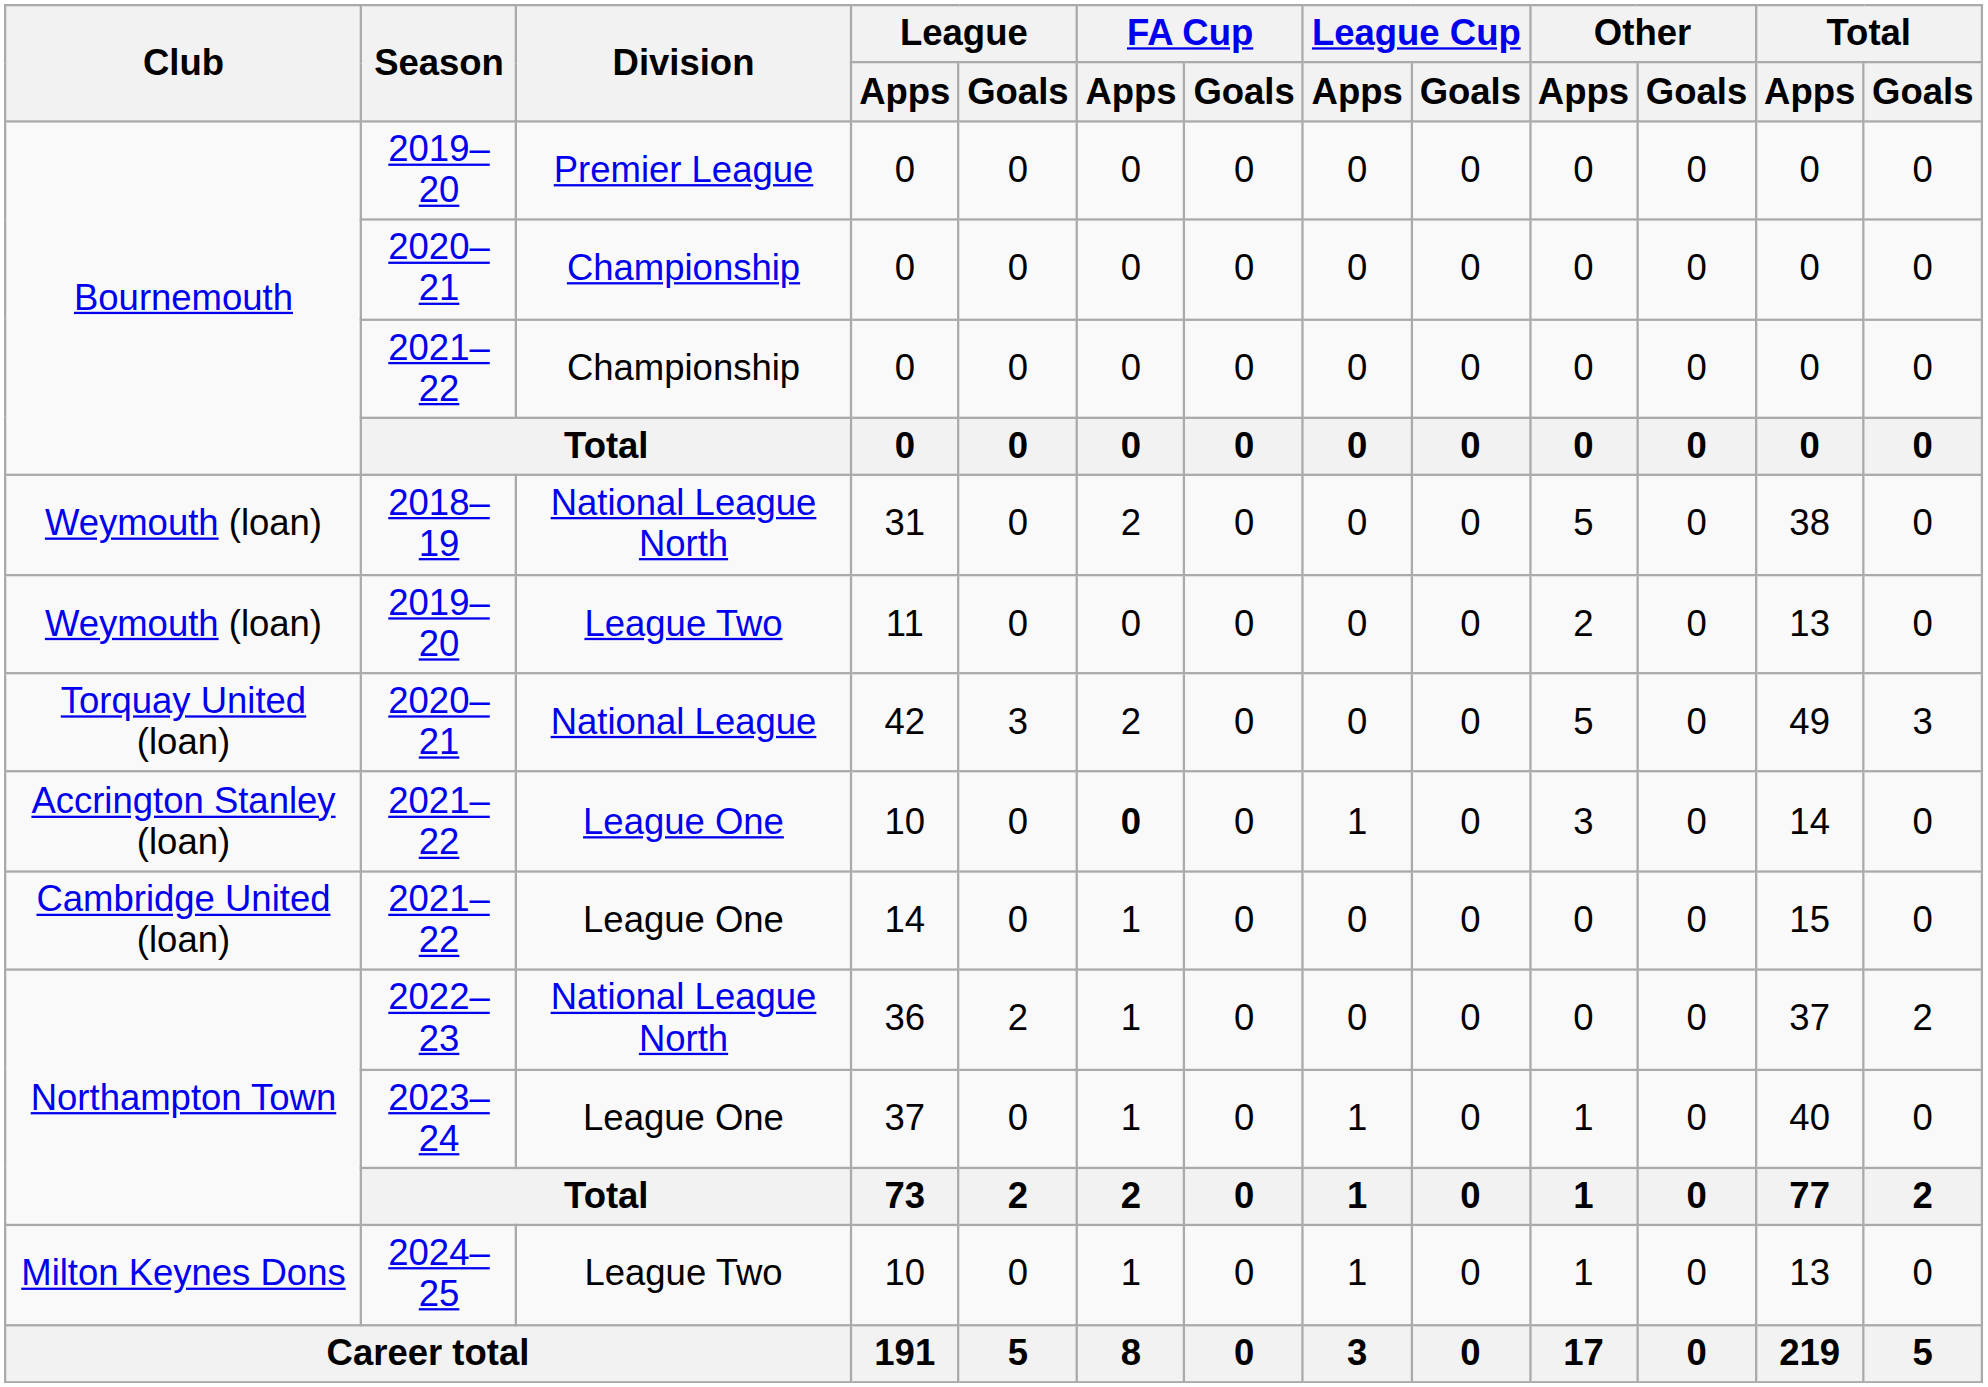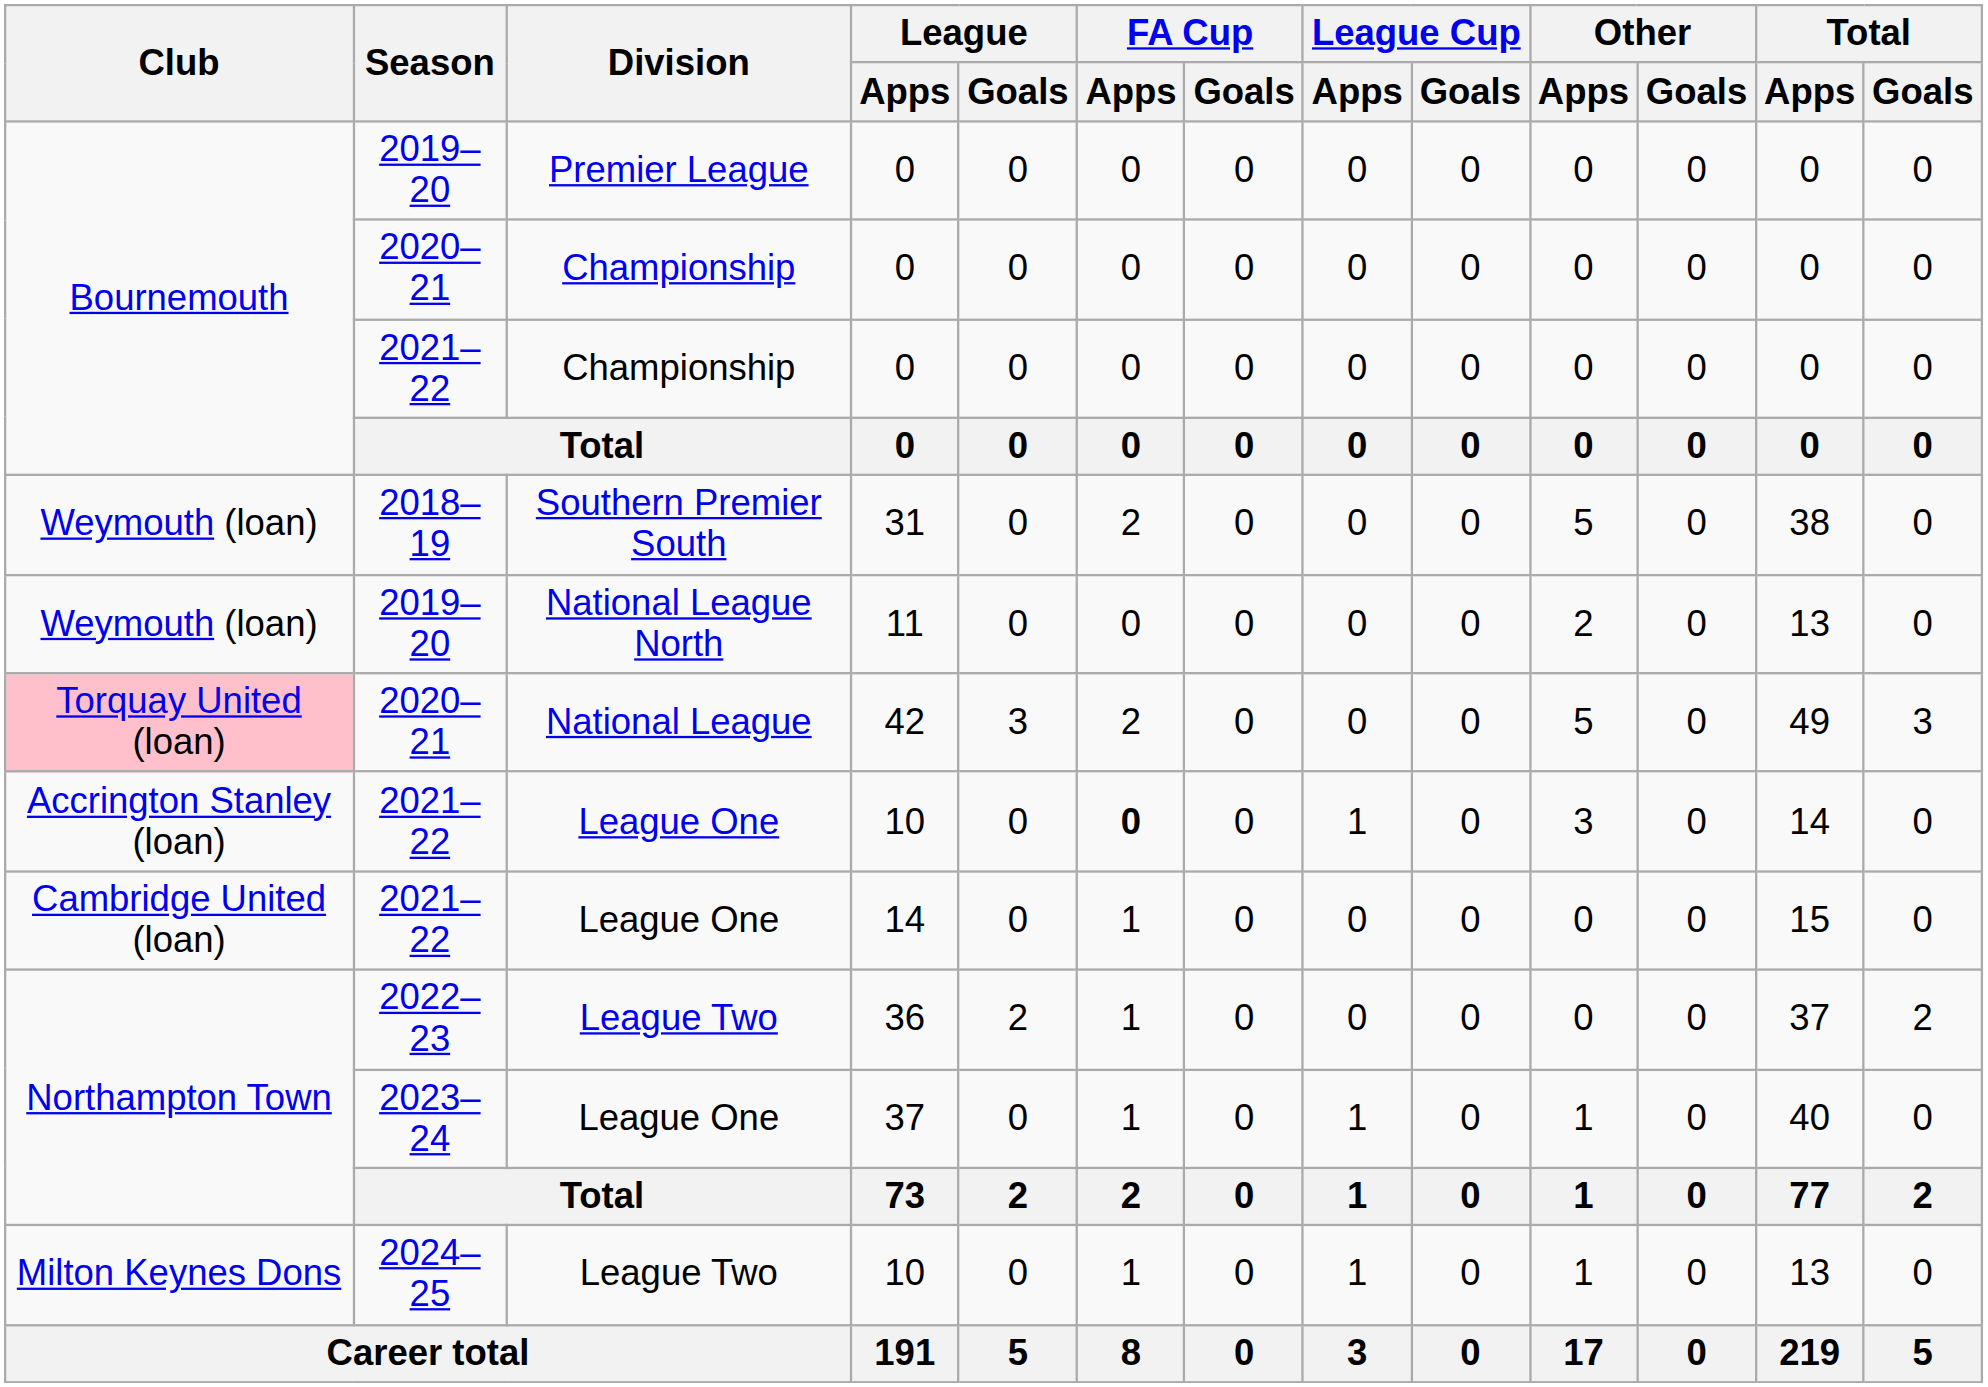 <table class="wikitable" style="text-align:center">
 <tr>
 <th rowspan="2">Club</th>
 <th rowspan="2">Season</th>
 <th rowspan="2">Division</th>
 <th colspan="2">League</th>
 <th colspan="2"><a href='#'>FA Cup</a></th>
 <th colspan="2"><a href='#'>League Cup</a></th>
 <th colspan="2">Other</th>
 <th colspan="2">Total</th>
 </tr>
 <tr>
 <th>Apps</th>
 <th>Goals</th>
 <th>Apps</th>
 <th>Goals</th>
 <th>Apps</th>
 <th>Goals</th>
 <th>Apps</th>
 <th>Goals</th>
 <th>Apps</th>
 <th>Goals</th>
 </tr>
 <tr>
 <td rowspan="4"><a href='#'>Bournemouth</a></td>
 <td><a href='#'>2019–20</a></td>
 <td><a href='#'>Premier League</a></td>
 <td>0</td>
 <td>0</td>
 <td>0</td>
 <td>0</td>
 <td>0</td>
 <td>0</td>
 <td>0</td>
 <td>0</td>
 <td>0</td>
 <td>0</td>
 </tr>
 <tr>
 <td><a href='#'>2020–21</a></td>
 <td><a href='#'>Championship</a></td>
 <td>0</td>
 <td>0</td>
 <td>0</td>
 <td>0</td>
 <td>0</td>
 <td>0</td>
 <td>0</td>
 <td>0</td>
 <td>0</td>
 <td>0</td>
 </tr>
 <tr>
 <td><a href='#'>2021–22</a></td>
 <td>Championship</td>
 <td>0</td>
 <td>0</td>
 <td>0</td>
 <td>0</td>
 <td>0</td>
 <td>0</td>
 <td>0</td>
 <td>0</td>
 <td>0</td>
 <td>0</td>
 </tr>
 <tr>
 <th colspan="2">Total</th>
 <th>0</th>
 <th>0</th>
 <th>0</th>
 <th>0</th>
 <th>0</th>
 <th>0</th>
 <th>0</th>
 <th>0</th>
 <th>0</th>
 <th>0</th>
 </tr>
 <tr>
 <td><a href='#'>Weymouth</a> (loan)</td>
 <td><a href='#'>2018–19</a></td>
-<td><a href='#'>National League North</a></td>
+<td><a href='#'>Southern Premier South</a></td>
 <td>31</td>
 <td>0</td>
 <td>2</td>
 <td>0</td>
 <td>0</td>
 <td>0</td>
 <td>5</td>
 <td>0</td>
 <td>38</td>
 <td>0</td>
 </tr>
 <tr>
 <td><a href='#'>Weymouth</a> (loan)</td>
 <td><a href='#'>2019–20</a></td>
-<td><a href='#'>League Two</a></td>
+<td><a href='#'>National League North</a></td>
 <td>11</td>
 <td>0</td>
 <td>0</td>
 <td>0</td>
 <td>0</td>
 <td>0</td>
 <td>2</td>
 <td>0</td>
 <td>13</td>
 <td>0</td>
 </tr>
 <tr>
-<td><a href='#'>Torquay United</a> (loan)</td>
+<td style="background: pink;"><a href='#'>Torquay United</a> (loan)</td>
 <td><a href='#'>2020–21</a></td>
 <td><a href='#'>National League</a></td>
 <td>42</td>
 <td>3</td>
 <td>2</td>
 <td>0</td>
 <td>0</td>
 <td>0</td>
 <td>5</td>
 <td>0</td>
 <td>49</td>
 <td>3</td>
 </tr>
 <tr>
 <td><a href='#'>Accrington Stanley</a> (loan)</td>
 <td><a href='#'>2021–22</a></td>
 <td><a href='#'>League One</a></td>
 <td>10</td>
 <td>0</td>
 <td><strong>0</strong></td>
 <td>0</td>
 <td>1</td>
 <td>0</td>
 <td>3</td>
 <td>0</td>
 <td>14</td>
 <td>0</td>
 </tr>
 <tr>
 <td><a href='#'>Cambridge United</a> (loan)</td>
 <td><a href='#'>2021–22</a></td>
 <td>League One</td>
 <td>14</td>
 <td>0</td>
 <td>1</td>
 <td>0</td>
 <td>0</td>
 <td>0</td>
 <td>0</td>
 <td>0</td>
 <td>15</td>
 <td>0</td>
 </tr>
 <tr>
 <td rowspan="3"><a href='#'>Northampton Town</a></td>
 <td><a href='#'>2022–23</a></td>
-<td><a href='#'>National League North</a></td>
+<td><a href='#'>League Two</a></td>
 <td>36</td>
 <td>2</td>
 <td>1</td>
 <td>0</td>
 <td>0</td>
 <td>0</td>
 <td>0</td>
 <td>0</td>
 <td>37</td>
 <td>2</td>
 </tr>
 <tr>
 <td><a href='#'>2023–24</a></td>
 <td>League One</td>
 <td>37</td>
 <td>0</td>
 <td>1</td>
 <td>0</td>
 <td>1</td>
 <td>0</td>
 <td>1</td>
 <td>0</td>
 <td>40</td>
 <td>0</td>
 </tr>
 <tr>
 <th colspan="2">Total</th>
 <th>73</th>
 <th>2</th>
 <th>2</th>
 <th>0</th>
 <th>1</th>
 <th>0</th>
 <th>1</th>
 <th>0</th>
 <th>77</th>
 <th>2</th>
 </tr>
 <tr>
 <td><a href='#'>Milton Keynes Dons</a></td>
 <td><a href='#'>2024–25</a></td>
 <td>League Two</td>
 <td>10</td>
 <td>0</td>
 <td>1</td>
 <td>0</td>
 <td>1</td>
 <td>0</td>
 <td>1</td>
 <td>0</td>
 <td>13</td>
 <td>0</td>
 </tr>
 <tr>
 <th colspan="3">Career total</th>
 <th>191</th>
 <th>5</th>
 <th>8</th>
 <th>0</th>
 <th>3</th>
 <th>0</th>
 <th>17</th>
 <th>0</th>
 <th>219</th>
 <th>5</th>
 </tr>
 </table>
